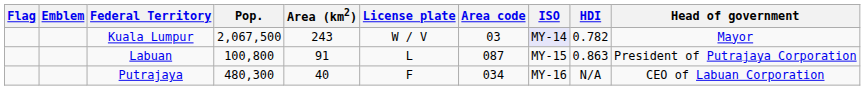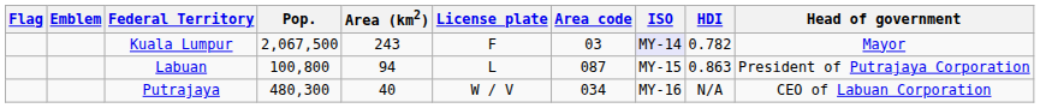 <table class="wikitable noresize sortable" style="text-align:center; font-size:95%">
 <tr>
 <th class="unsortable"><a href='#'>Flag</a></th>
 <th class="unsortable"><a href='#'>Emblem</a></th>
 <th><a href='#'>Federal Territory</a></th>
 <th>Pop.</th>
 <th>Area (km<sup>2</sup>)</th>
 <th><a href='#'>License plate</a></th>
 <th><a href='#'>Area code</a></th>
 <th><a href='#'>ISO</a></th>
 <th><a href='#'>HDI</a></th>
 <th>Head of government</th>
 </tr>
 <tr>
 <td></td>
 <td></td>
 <td><a href='#'>Kuala Lumpur</a></td>
 <td>2,067,500</td>
 <td>243</td>
-<td>W / V</td>
+<td>F</td>
 <td>03</td>
 <td align="right" style="background: lavender;">MY-14</td>
 <td>0.782</td>
 <td><a href='#'>Mayor</a></td>
 </tr>
 <tr>
 <td></td>
 <td></td>
 <td><a href='#'>Labuan</a></td>
 <td>100,800</td>
-<td>91</td>
+<td>94</td>
 <td>L</td>
 <td>087</td>
 <td align="right">MY-15</td>
 <td>0.863</td>
 <td>President of <a href='#'>Putrajaya Corporation</a></td>
 </tr>
 <tr>
 <td></td>
 <td></td>
 <td><a href='#'>Putrajaya</a></td>
 <td>480,300</td>
 <td>40</td>
-<td>F</td>
+<td>W / V</td>
 <td>034</td>
 <td align="right">MY-16</td>
 <td>N/A</td>
 <td>CEO of <a href='#'>Labuan Corporation</a></td>
 </tr>
 </table>
